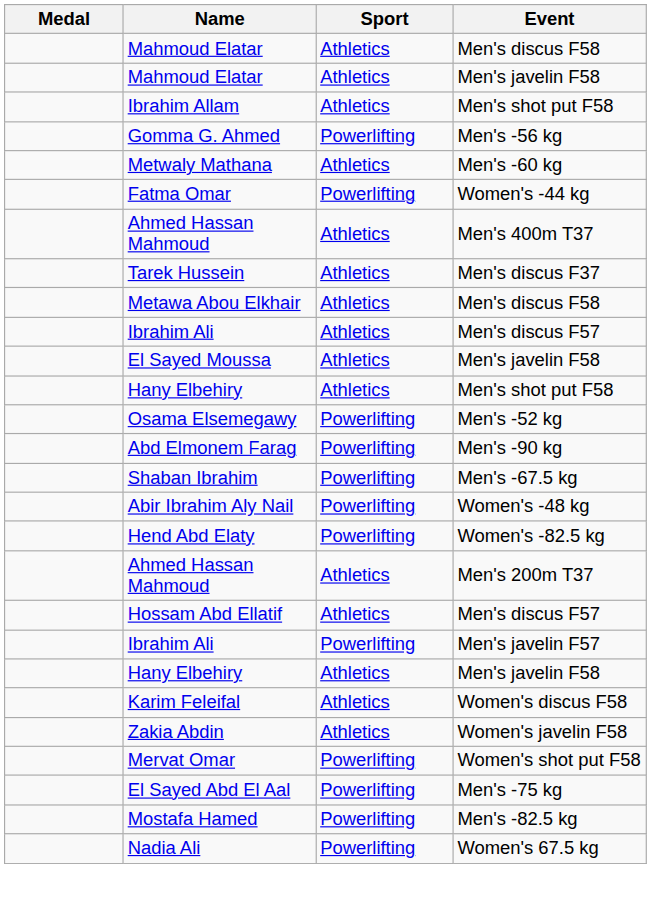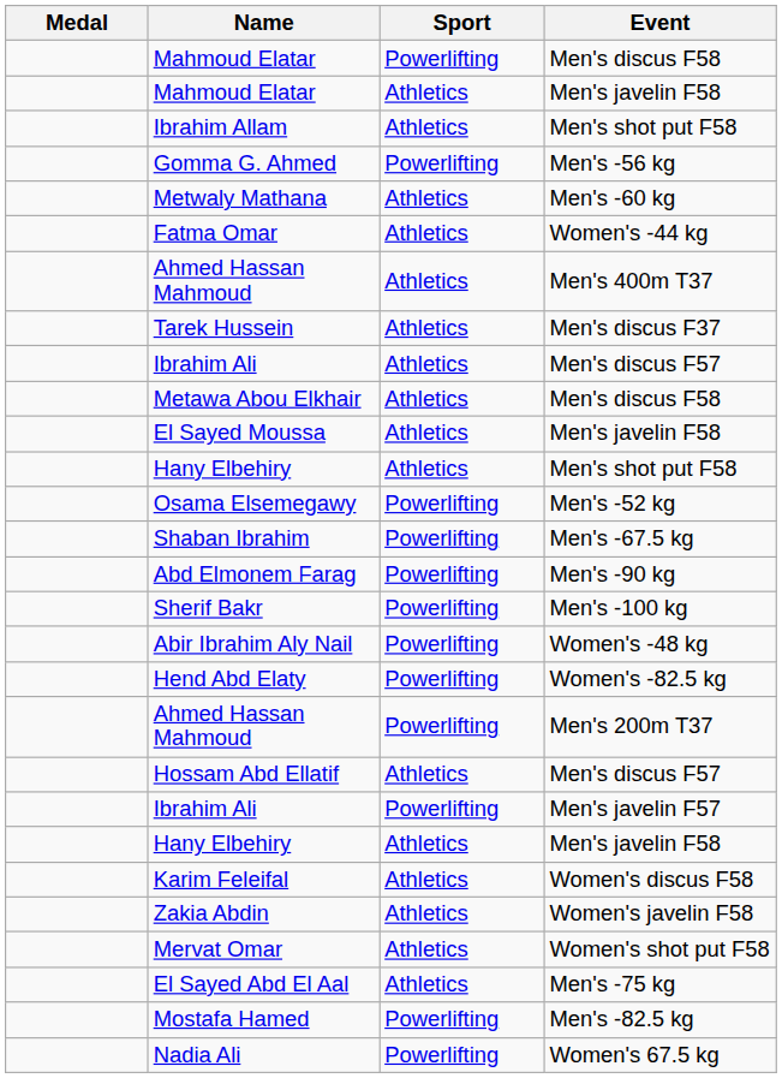 <table class="wikitable">
 <tr>
 <th style="width:6em">Medal</th>
 <th style="width:10em">Name</th>
 <th style="width:7em">Sport</th>
 <th style="width:10em">Event</th>
 </tr>
 <tr>
 <td></td>
 <td><a href='#'>Mahmoud Elatar</a></td>
-<td><a href='#'>Athletics</a></td>
+<td><a href='#'>Powerlifting</a></td>
 <td>Men's discus F58</td>
 </tr>
 <tr>
 <td></td>
 <td><a href='#'>Mahmoud Elatar</a></td>
 <td><a href='#'>Athletics</a></td>
 <td>Men's javelin F58</td>
 </tr>
 <tr>
 <td></td>
 <td><a href='#'>Ibrahim Allam</a></td>
 <td><a href='#'>Athletics</a></td>
 <td>Men's shot put F58</td>
 </tr>
 <tr>
 <td></td>
 <td><a href='#'>Gomma G. Ahmed</a></td>
 <td><a href='#'>Powerlifting</a></td>
 <td>Men's -56 kg</td>
 </tr>
 <tr>
 <td></td>
 <td><a href='#'>Metwaly Mathana</a></td>
 <td><a href='#'>Athletics</a></td>
 <td>Men's -60 kg</td>
 </tr>
 <tr>
 <td></td>
 <td><a href='#'>Fatma Omar</a></td>
-<td><a href='#'>Powerlifting</a></td>
+<td><a href='#'>Athletics</a></td>
 <td>Women's -44 kg</td>
 </tr>
 <tr>
 <td></td>
 <td><a href='#'>Ahmed Hassan Mahmoud</a></td>
 <td><a href='#'>Athletics</a></td>
 <td>Men's 400m T37</td>
 </tr>
 <tr>
 <td></td>
 <td><a href='#'>Tarek Hussein</a></td>
 <td><a href='#'>Athletics</a></td>
 <td>Men's discus F37</td>
 </tr>
 <tr>
 <td></td>
+<td><a href='#'>Ibrahim Ali</a></td>
+<td><a href='#'>Athletics</a></td>
+<td>Men's discus F57</td>
+</tr>
+<tr>
+<td></td>
 <td><a href='#'>Metawa Abou Elkhair</a></td>
 <td><a href='#'>Athletics</a></td>
 <td>Men's discus F58</td>
-</tr>
-<tr>
-<td></td>
-<td><a href='#'>Ibrahim Ali</a></td>
-<td><a href='#'>Athletics</a></td>
-<td>Men's discus F57</td>
 </tr>
 <tr>
 <td></td>
 <td><a href='#'>El Sayed Moussa</a></td>
 <td><a href='#'>Athletics</a></td>
 <td>Men's javelin F58</td>
 </tr>
 <tr>
 <td></td>
 <td><a href='#'>Hany Elbehiry</a></td>
 <td><a href='#'>Athletics</a></td>
 <td>Men's shot put F58</td>
 </tr>
 <tr>
 <td></td>
 <td><a href='#'>Osama Elsemegawy</a></td>
 <td><a href='#'>Powerlifting</a></td>
 <td>Men's -52 kg</td>
 </tr>
 <tr>
 <td></td>
+<td><a href='#'>Shaban Ibrahim</a></td>
+<td><a href='#'>Powerlifting</a></td>
+<td>Men's -67.5 kg</td>
+</tr>
+<tr>
+<td></td>
 <td><a href='#'>Abd Elmonem Farag</a></td>
 <td><a href='#'>Powerlifting</a></td>
 <td>Men's -90 kg</td>
 </tr>
 <tr>
 <td></td>
-<td><a href='#'>Shaban Ibrahim</a></td>
+<td><a href='#'>Sherif Bakr</a></td>
 <td><a href='#'>Powerlifting</a></td>
-<td>Men's -67.5 kg</td>
+<td>Men's -100 kg</td>
 </tr>
 <tr>
 <td></td>
 <td><a href='#'>Abir Ibrahim Aly Nail</a></td>
 <td><a href='#'>Powerlifting</a></td>
 <td>Women's -48 kg</td>
 </tr>
 <tr>
 <td></td>
 <td><a href='#'>Hend Abd Elaty</a></td>
 <td><a href='#'>Powerlifting</a></td>
 <td>Women's -82.5 kg</td>
 </tr>
 <tr>
 <td></td>
 <td><a href='#'>Ahmed Hassan Mahmoud</a></td>
-<td><a href='#'>Athletics</a></td>
+<td><a href='#'>Powerlifting</a></td>
 <td>Men's 200m T37</td>
 </tr>
 <tr>
 <td></td>
 <td><a href='#'>Hossam Abd Ellatif</a></td>
 <td><a href='#'>Athletics</a></td>
 <td>Men's discus F57</td>
 </tr>
 <tr>
 <td></td>
 <td><a href='#'>Ibrahim Ali</a></td>
 <td><a href='#'>Powerlifting</a></td>
 <td>Men's javelin F57</td>
 </tr>
 <tr>
 <td></td>
 <td><a href='#'>Hany Elbehiry</a></td>
 <td><a href='#'>Athletics</a></td>
 <td>Men's javelin F58</td>
 </tr>
 <tr>
 <td></td>
 <td><a href='#'>Karim Feleifal</a></td>
 <td><a href='#'>Athletics</a></td>
 <td>Women's discus F58</td>
 </tr>
 <tr>
 <td></td>
 <td><a href='#'>Zakia Abdin</a></td>
 <td><a href='#'>Athletics</a></td>
 <td>Women's javelin F58</td>
 </tr>
 <tr>
 <td></td>
 <td><a href='#'>Mervat Omar</a></td>
-<td><a href='#'>Powerlifting</a></td>
+<td><a href='#'>Athletics</a></td>
 <td>Women's shot put F58</td>
 </tr>
 <tr>
 <td></td>
 <td><a href='#'>El Sayed Abd El Aal</a></td>
-<td><a href='#'>Powerlifting</a></td>
+<td><a href='#'>Athletics</a></td>
 <td>Men's -75 kg</td>
 </tr>
 <tr>
 <td></td>
 <td><a href='#'>Mostafa Hamed</a></td>
 <td><a href='#'>Powerlifting</a></td>
 <td>Men's -82.5 kg</td>
 </tr>
 <tr>
 <td></td>
 <td><a href='#'>Nadia Ali</a></td>
 <td><a href='#'>Powerlifting</a></td>
 <td>Women's 67.5 kg</td>
 </tr>
 </table>
